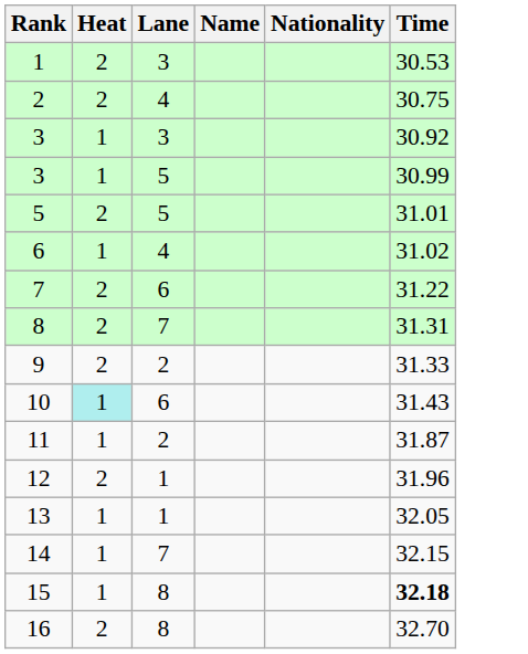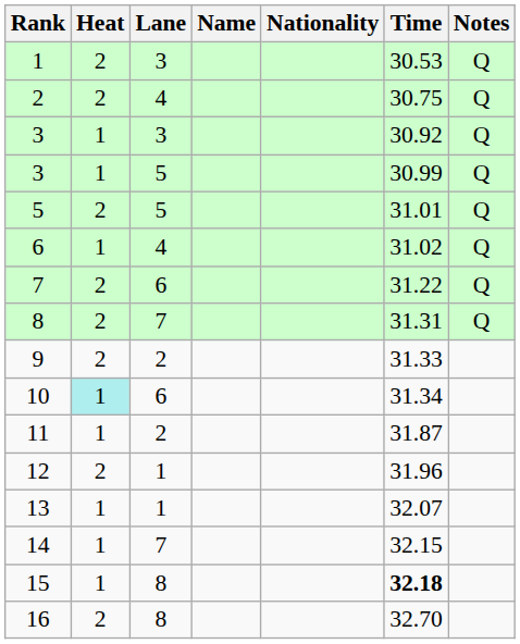 <table class="wikitable sortable" style="text-align:center">
 <tr>
 <th>Rank</th>
 <th>Heat</th>
 <th>Lane</th>
 <th>Name</th>
 <th>Nationality</th>
 <th>Time</th>
+<th>Notes</th>
 </tr>
 <tr bgcolor="ccffcc">
 <td>1</td>
 <td>2</td>
 <td>3</td>
 <td align="left"></td>
 <td align="left"></td>
 <td>30.53</td>
+<td>Q</td>
 </tr>
 <tr bgcolor="ccffcc">
 <td>2</td>
 <td>2</td>
 <td>4</td>
 <td align="left"></td>
 <td align="left"></td>
 <td>30.75</td>
+<td>Q</td>
 </tr>
 <tr bgcolor="ccffcc">
 <td>3</td>
 <td>1</td>
 <td>3</td>
 <td align="left"></td>
 <td align="left"></td>
 <td>30.92</td>
+<td>Q</td>
 </tr>
 <tr bgcolor="ccffcc">
 <td>3</td>
 <td>1</td>
 <td>5</td>
 <td align="left"></td>
 <td align="left"></td>
 <td>30.99</td>
+<td>Q</td>
 </tr>
 <tr bgcolor="ccffcc">
 <td>5</td>
 <td>2</td>
 <td>5</td>
 <td align="left"></td>
 <td align="left"></td>
 <td>31.01</td>
+<td>Q</td>
 </tr>
 <tr bgcolor="ccffcc">
 <td>6</td>
 <td>1</td>
 <td>4</td>
 <td align="left"></td>
 <td align="left"></td>
 <td>31.02</td>
+<td>Q</td>
 </tr>
 <tr bgcolor="ccffcc">
 <td>7</td>
 <td>2</td>
 <td>6</td>
 <td align="left"></td>
 <td align="left"></td>
 <td>31.22</td>
+<td>Q</td>
 </tr>
 <tr bgcolor="ccffcc">
 <td>8</td>
 <td>2</td>
 <td>7</td>
 <td align="left"></td>
 <td align="left"></td>
 <td>31.31</td>
+<td>Q</td>
 </tr>
 <tr>
 <td>9</td>
 <td>2</td>
 <td>2</td>
 <td align="left"></td>
 <td align="left"></td>
 <td>31.33</td>
+<td></td>
 </tr>
 <tr>
 <td>10</td>
 <td style="background: paleturquoise;">1</td>
 <td>6</td>
 <td align="left"></td>
 <td align="left"></td>
-<td>31.43</td>
+<td>31.34</td>
+<td></td>
 </tr>
 <tr>
 <td>11</td>
 <td>1</td>
 <td>2</td>
 <td align="left"></td>
 <td align="left"></td>
 <td>31.87</td>
+<td></td>
 </tr>
 <tr>
 <td>12</td>
 <td>2</td>
 <td>1</td>
 <td align="left"></td>
 <td align="left"></td>
 <td>31.96</td>
+<td></td>
 </tr>
 <tr>
 <td>13</td>
 <td>1</td>
 <td>1</td>
 <td align="left"></td>
 <td align="left"></td>
-<td>32.05</td>
+<td>32.07</td>
+<td></td>
 </tr>
 <tr>
 <td>14</td>
 <td>1</td>
 <td>7</td>
 <td align="left"></td>
 <td align="left"></td>
 <td>32.15</td>
+<td></td>
 </tr>
 <tr>
 <td>15</td>
 <td>1</td>
 <td>8</td>
 <td align="left"></td>
 <td align="left"></td>
 <td><strong>32.18</strong></td>
+<td></td>
 </tr>
 <tr>
 <td>16</td>
 <td>2</td>
 <td>8</td>
 <td align="left"></td>
 <td align="left"></td>
 <td>32.70</td>
+<td></td>
 </tr>
 </table>
